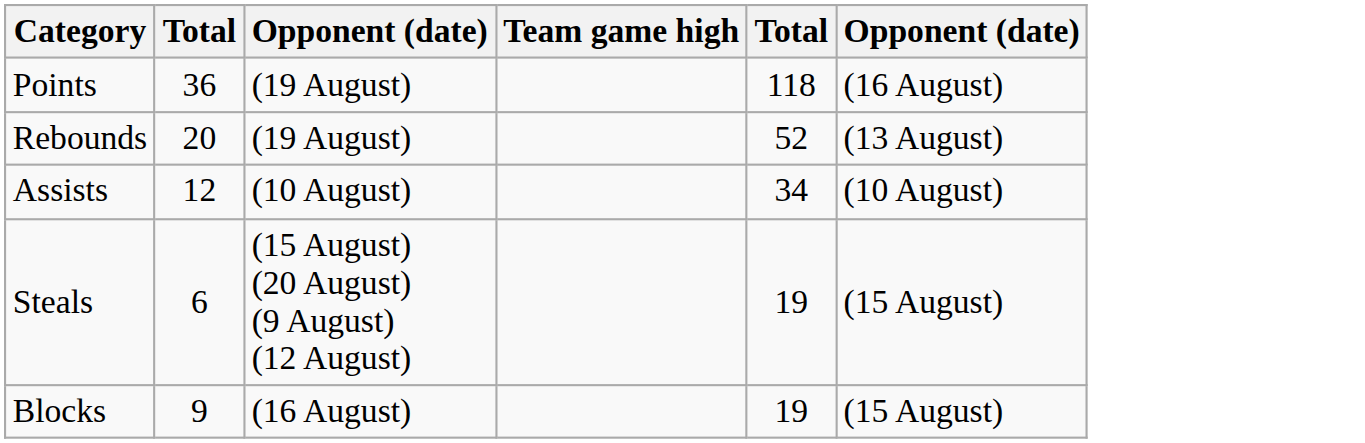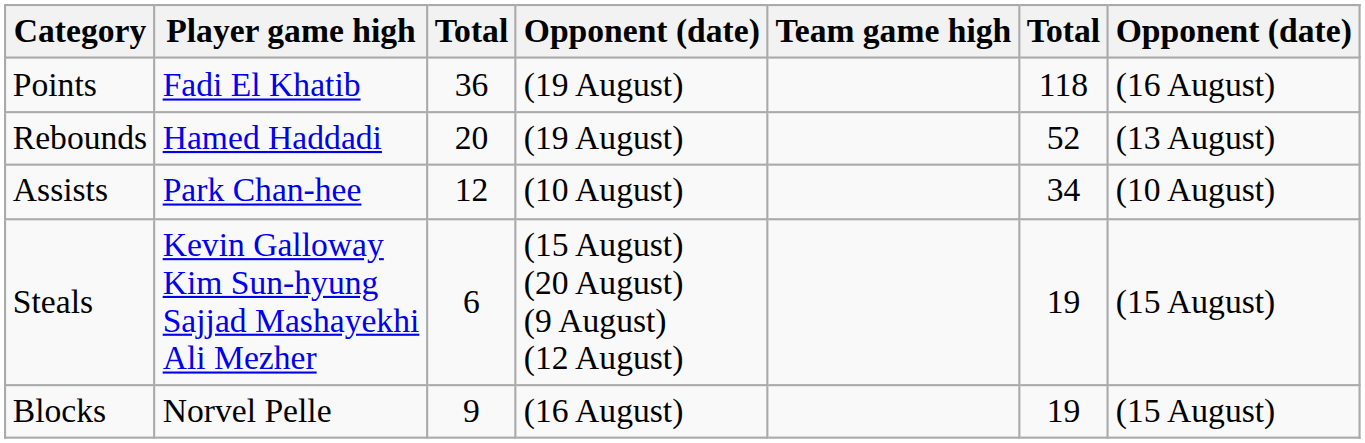 <table class=wikitable>
 <tr>
 <th>Category</th>
+<th>Player game high</th>
 <th>Total</th>
 <th>Opponent (date)</th>
 <th>Team game high</th>
 <th>Total</th>
 <th>Opponent (date)</th>
 </tr>
 <tr>
 <td>Points</td>
+<td> <a href='#'>Fadi El Khatib</a></td>
 <td align=center>36</td>
 <td> (19 August)</td>
 <td></td>
 <td align=center>118</td>
 <td> (16 August)</td>
 </tr>
 <tr>
 <td>Rebounds</td>
+<td> <a href='#'>Hamed Haddadi</a></td>
 <td align=center>20</td>
 <td> (19 August)</td>
 <td></td>
 <td align=center>52</td>
 <td> (13 August)</td>
 </tr>
 <tr>
 <td>Assists</td>
+<td> <a href='#'>Park Chan-hee</a></td>
 <td align=center>12</td>
 <td> (10 August)</td>
 <td></td>
 <td align=center>34</td>
 <td> (10 August)</td>
 </tr>
 <tr>
 <td>Steals</td>
+<td> <a href='#'>Kevin Galloway</a><br> <a href='#'>Kim Sun-hyung</a><br> <a href='#'>Sajjad Mashayekhi</a><br> <a href='#'>Ali Mezher</a></td>
 <td align=center>6</td>
 <td> (15 August)<br> (20 August)<br> (9 August)<br> (12 August)</td>
 <td></td>
 <td align=center>19</td>
 <td> (15 August)</td>
 </tr>
 <tr>
 <td>Blocks</td>
+<td>  Norvel Pelle</td>
 <td align=center>9</td>
 <td> (16 August)</td>
 <td></td>
 <td align=center>19</td>
 <td> (15 August)</td>
 </tr>
 </table>
